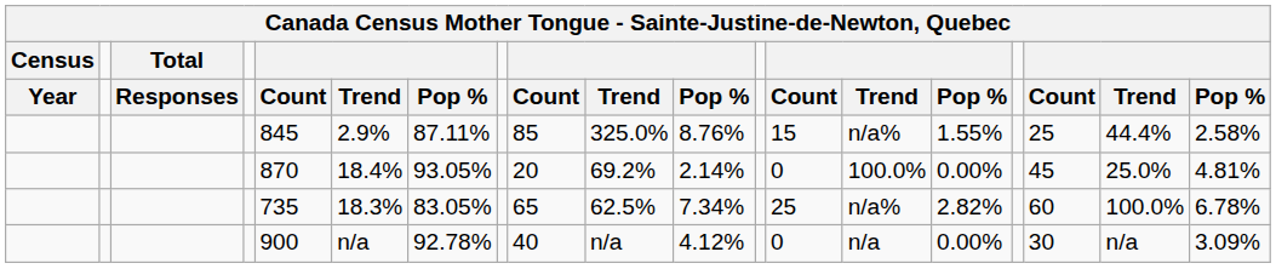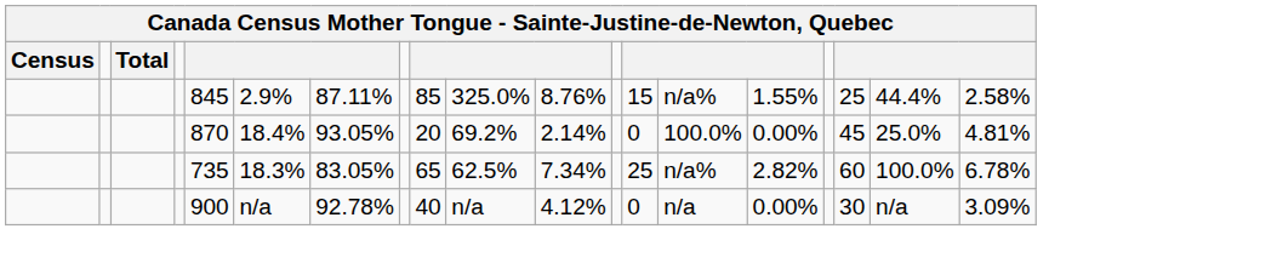 <table class="wikitable">
 <tr>
 <th colspan="19">Canada Census Mother Tongue - Sainte-Justine-de-Newton, Quebec</th>
 </tr>
 <tr>
 <th>Census</th>
 <td></td>
 <th>Total</th>
 <td colspan="1"></td>
 <th colspan="3"></th>
 <td colspan="1"></td>
 <th colspan="3"></th>
 <td colspan="1"></td>
 <th colspan="3"></th>
 <td colspan="1"></td>
 <th colspan="3"></th>
-</tr>
-<tr>
-<th>Year</th>
-<td></td>
-<th>Responses</th>
-<td></td>
-<th>Count</th>
-<th>Trend</th>
-<th>Pop %</th>
-<td></td>
-<th>Count</th>
-<th>Trend</th>
-<th>Pop %</th>
-<td></td>
-<th>Count</th>
-<th>Trend</th>
-<th>Pop %</th>
-<td></td>
-<th>Count</th>
-<th>Trend</th>
-<th>Pop %</th>
 </tr>
 <tr>
 <td></td>
 <td></td>
 <td></td>
 <td></td>
 <td>845</td>
 <td> 2.9%</td>
 <td>87.11%</td>
 <td></td>
 <td>85</td>
 <td> 325.0%</td>
 <td>8.76%</td>
 <td></td>
 <td>15</td>
 <td> n/a%</td>
 <td>1.55%</td>
 <td></td>
 <td>25</td>
 <td> 44.4%</td>
 <td>2.58%</td>
 </tr>
 <tr>
 <td></td>
 <td></td>
 <td></td>
 <td></td>
 <td>870</td>
 <td> 18.4%</td>
 <td>93.05%</td>
 <td></td>
 <td>20</td>
 <td> 69.2%</td>
 <td>2.14%</td>
 <td></td>
 <td>0</td>
 <td> 100.0%</td>
 <td>0.00%</td>
 <td></td>
 <td>45</td>
 <td> 25.0%</td>
 <td>4.81%</td>
 </tr>
 <tr>
 <td></td>
 <td></td>
 <td></td>
 <td></td>
 <td>735</td>
 <td> 18.3%</td>
 <td>83.05%</td>
 <td></td>
 <td>65</td>
 <td> 62.5%</td>
 <td>7.34%</td>
 <td></td>
 <td>25</td>
 <td> n/a%</td>
 <td>2.82%</td>
 <td></td>
 <td>60</td>
 <td> 100.0%</td>
 <td>6.78%</td>
 </tr>
 <tr>
 <td></td>
 <td></td>
 <td></td>
 <td></td>
 <td>900</td>
 <td>n/a</td>
 <td>92.78%</td>
 <td></td>
 <td>40</td>
 <td>n/a</td>
 <td>4.12%</td>
 <td></td>
 <td>0</td>
 <td>n/a</td>
 <td>0.00%</td>
 <td></td>
 <td>30</td>
 <td>n/a</td>
 <td>3.09%</td>
 </tr>
 </table>
